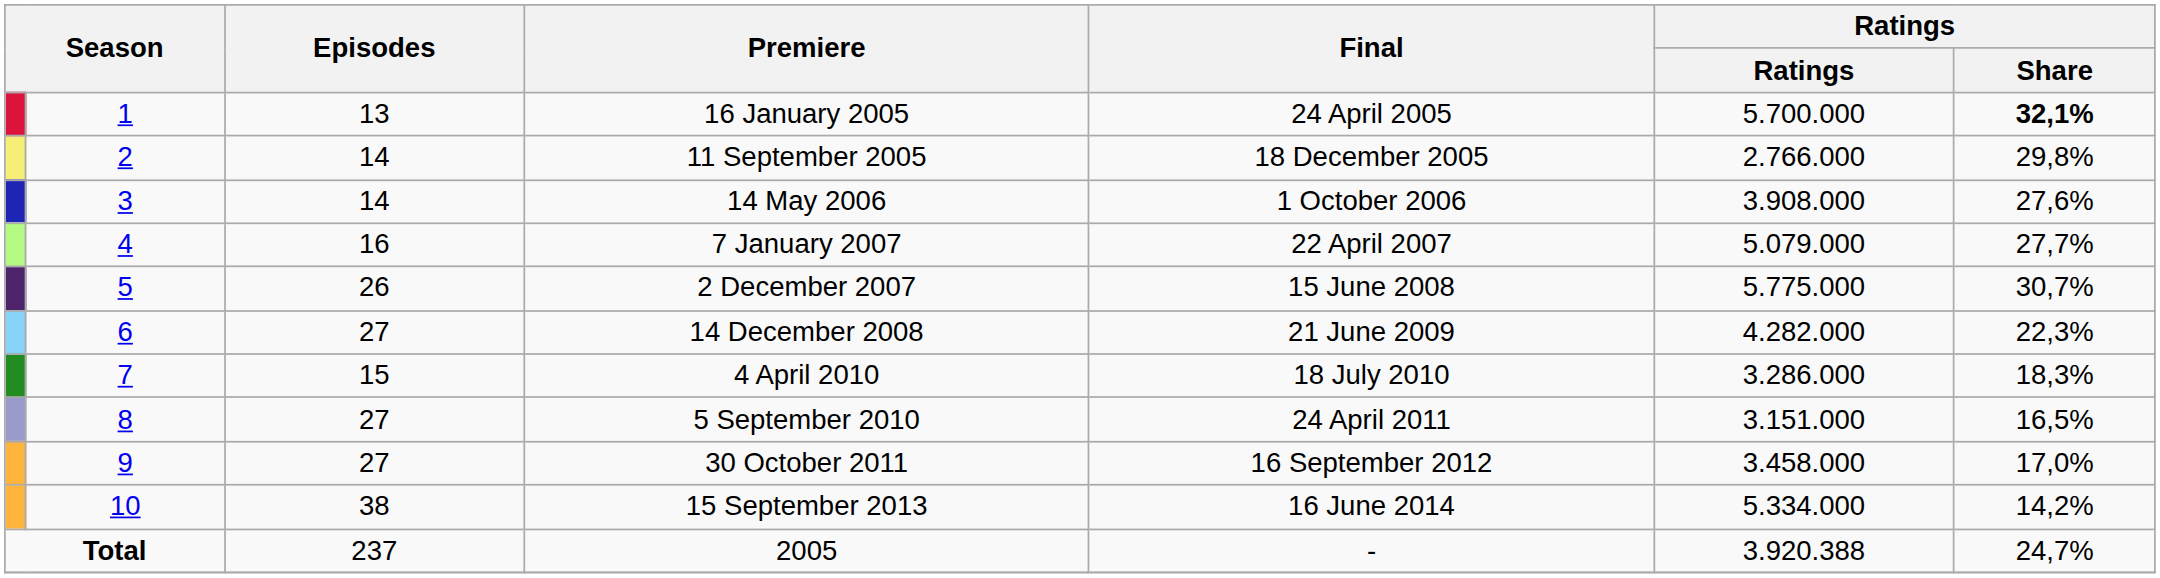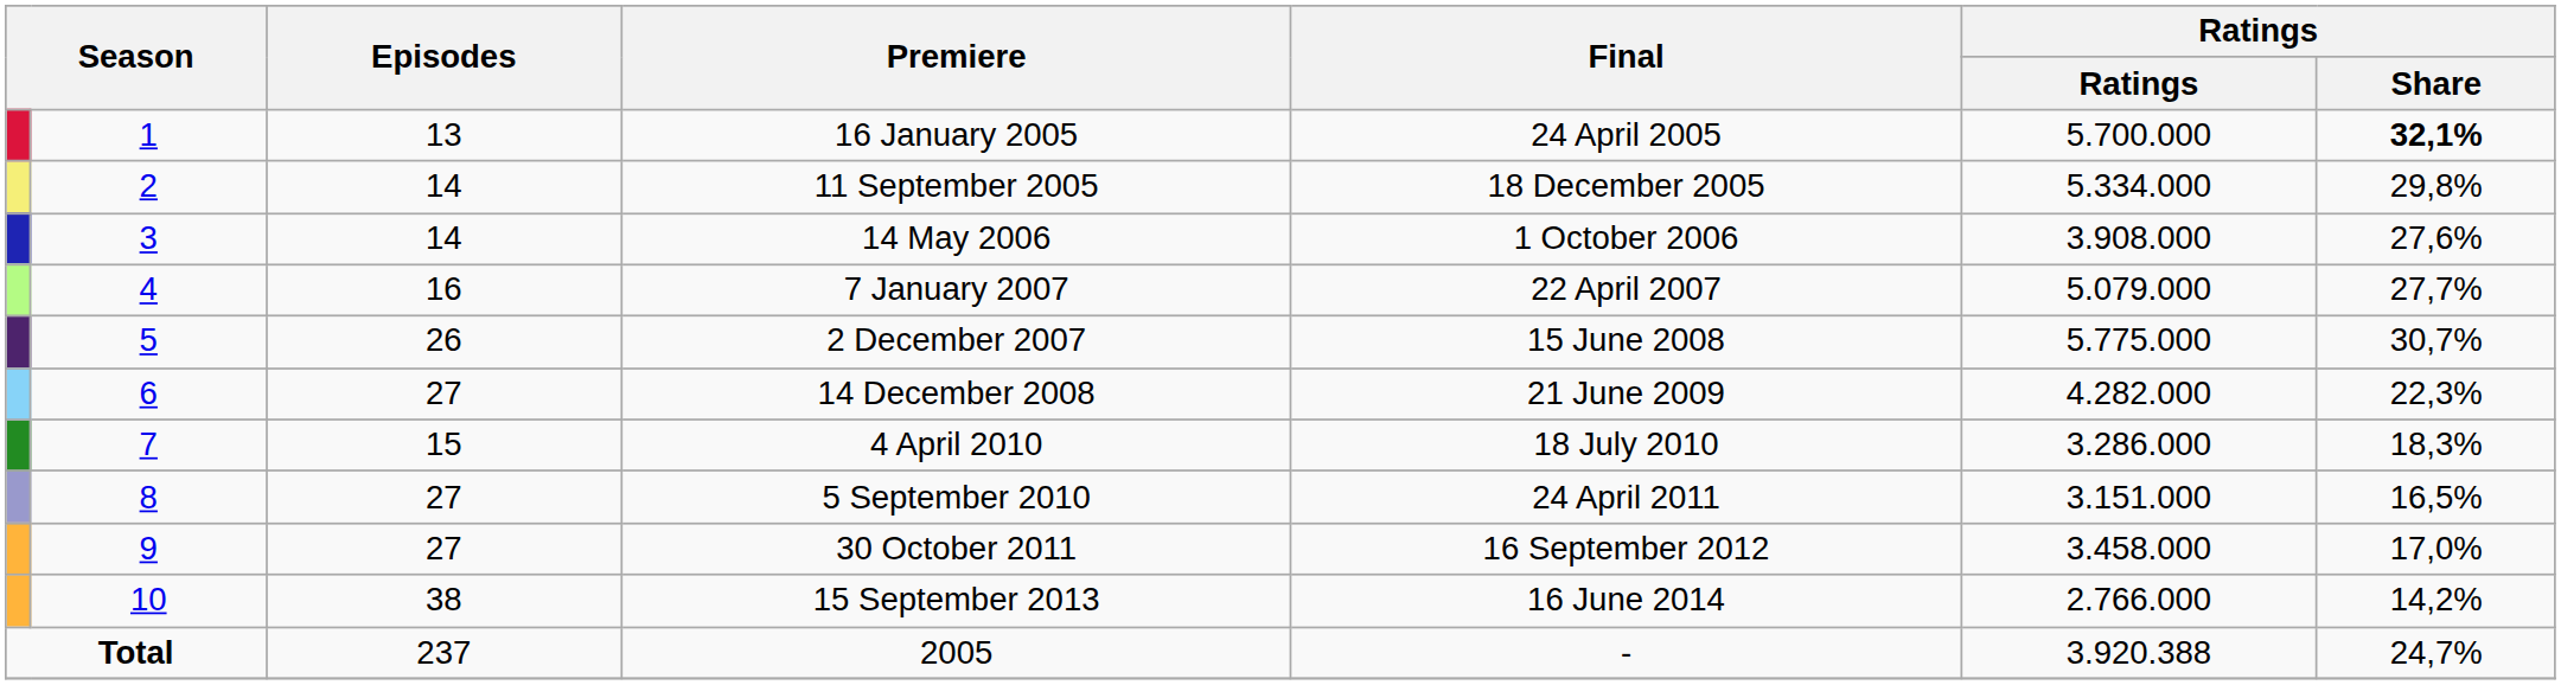 <table class="wikitable" width="99%" style="text-align: center;" style="background: #FFFFFF">
 <tr>
 <th colspan="2" rowspan="2">Season</th>
 <th ! rowspan="2">Episodes</th>
 <th ! rowspan="2">Premiere</th>
 <th ! rowspan="2">Final</th>
 <th ! colspan="3">Ratings</th>
 </tr>
 <tr>
 <th>Ratings</th>
 <th>Share</th>
 </tr>
 <tr>
 <td style="width: 5px" bgcolor="DC143C"></td>
 <td align="center"><a href='#'>1</a></td>
 <td align="center">13</td>
 <td align="center">16 January 2005</td>
 <td align="center">24 April 2005</td>
 <td align="center">5.700.000</td>
 <td align="center"><strong>32,1%</strong></td>
 </tr>
 <tr>
 <td style="width: 5px" bgcolor="F5EF78"></td>
 <td align="center"><a href='#'>2</a></td>
 <td align="center">14</td>
 <td align="center">11 September 2005</td>
 <td align="center">18 December 2005</td>
-<td align="center">2.766.000</td>
+<td align="center">5.334.000</td>
 <td align="center">29,8%</td>
 </tr>
 <tr>
 <td style="width: 5px" bgcolor="1e24b3"></td>
 <td align="center"><a href='#'>3</a></td>
 <td align="center">14</td>
 <td align="center">14 May 2006</td>
 <td align="center">1 October 2006</td>
 <td align="center">3.908.000</td>
 <td align="center">27,6%</td>
 </tr>
 <tr>
 <td style="width: 5px" bgcolor="B4FB84"></td>
 <td align="center"><a href='#'>4</a></td>
 <td align="center">16</td>
 <td align="center">7 January 2007</td>
 <td align="center">22 April 2007</td>
 <td align="center">5.079.000</td>
 <td align="center">27,7%</td>
 </tr>
 <tr>
 <td style="width: 5px" bgcolor="4d236c"></td>
 <td align="center"><a href='#'>5</a></td>
 <td align="center">26</td>
 <td align="center">2 December 2007</td>
 <td align="center">15 June 2008</td>
 <td align="center">5.775.000</td>
 <td align="center">30,7%</td>
 </tr>
 <tr>
 <td style="width: 5px" bgcolor="87D3F8"></td>
 <td align="center"><a href='#'>6</a></td>
 <td align="center">27</td>
 <td align="center">14 December 2008</td>
 <td align="center">21 June 2009</td>
 <td align="center">4.282.000</td>
 <td align="center">22,3%</td>
 </tr>
 <tr>
 <td style="width: 5px" bgcolor="228B22"></td>
 <td align="center"><a href='#'>7</a></td>
 <td align="center">15</td>
 <td align="center">4 April 2010</td>
 <td align="center">18 July 2010</td>
 <td align="center">3.286.000</td>
 <td align="center">18,3%</td>
 </tr>
 <tr>
 <td style="width: 5px" bgcolor="9999CC"></td>
 <td align="center"><a href='#'>8</a></td>
 <td align="center">27</td>
 <td align="center">5 September 2010</td>
 <td align="center">24 April 2011</td>
 <td align="center">3.151.000</td>
 <td align="center">16,5%</td>
 </tr>
 <tr>
 <td style="width: 5px" bgcolor="FFB43B"></td>
 <td align="center"><a href='#'>9</a></td>
 <td align="center">27</td>
 <td align="center">30 October 2011</td>
 <td align="center">16 September 2012</td>
 <td align="center">3.458.000</td>
 <td align="center">17,0%</td>
 </tr>
 <tr>
 <td style="width: 5px" bgcolor="FFB43B"></td>
 <td align="center"><a href='#'>10</a></td>
 <td align="center">38</td>
 <td align="center">15 September 2013</td>
 <td align="center">16 June 2014</td>
-<td align="center">5.334.000</td>
+<td align="center">2.766.000</td>
 <td align="center">14,2%</td>
 </tr>
 <tr>
 <td colspan="2" align="center"><strong>Total</strong></td>
 <td align="center">237</td>
 <td align="center">2005</td>
 <td align="center">-</td>
 <td align="center">3.920.388</td>
 <td align="center">24,7%</td>
 </tr>
 <tr>
 </tr>
 </table>
